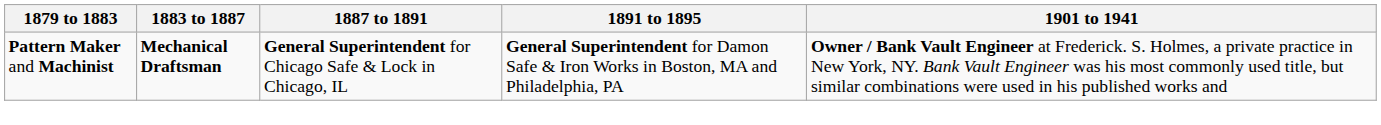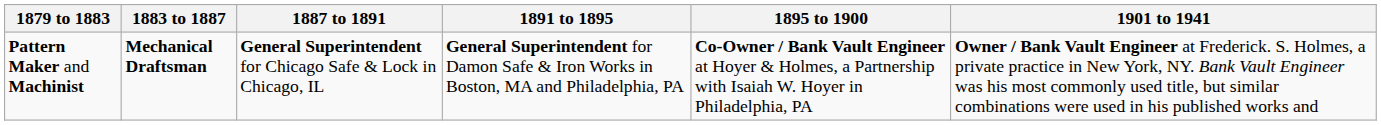 <table class="wikitable">
 <tr>
 <th>1879 to 1883</th>
 <th>1883 to 1887</th>
 <th>1887 to 1891</th>
 <th>1891 to 1895</th>
+<th>1895 to 1900</th>
 <th>1901 to 1941</th>
 </tr>
 <tr style="vertical-align: top;">
 <td><strong>Pattern Maker</strong> and <strong>Machinist</strong></td>
 <td><strong>Mechanical Draftsman</strong></td>
 <td><strong>General Superintendent</strong> for Chicago Safe & Lock in Chicago, IL</td>
 <td><strong>General Superintendent</strong> for Damon Safe & Iron Works in Boston, MA and Philadelphia, PA</td>
+<td><strong>Co-Owner / Bank Vault Engineer</strong> at Hoyer & Holmes, a Partnership with Isaiah W. Hoyer in Philadelphia, PA</td>
 <td><strong>Owner / Bank Vault Engineer</strong> at Frederick. S. Holmes, a private practice in New York, NY.  <em>Bank Vault Engineer</em> was his most commonly used title, but similar combinations were used in his published works and </td>
 </tr>
 </table>
